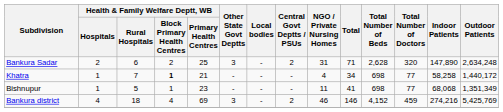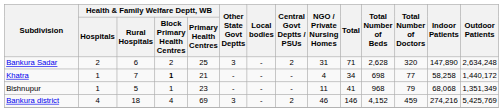 <table class="wikitable" style="text-align:center;font-size: 9pt">
 <tr>
 <th width="110" rowspan="2">Subdivision</th>
 <th width="160" colspan="4" rowspan="1">Health & Family Welfare Deptt, WB</th>
 <th widthspan="110" rowspan="2">Other<br>State<br>Govt<br>Deptts</th>
 <th widthspan="110" rowspan="2">Local<br>bodies</th>
 <th widthspan="110" rowspan="2">Central<br>Govt<br>Deptts /<br>PSUs</th>
 <th widthspan="110" rowspan="2">NGO /<br>Private<br>Nursing<br>Homes</th>
 <th widthspan="110" rowspan="2">Total</th>
 <th widthspan="110" rowspan="2">Total<br>Number<br>of<br>Beds</th>
 <th widthspan="110" rowspan="2">Total<br>Number<br>of<br>Doctors</th>
 <th widthspan="130" rowspan="2">Indoor<br>Patients</th>
 <th widthspan="130" rowspan="2">Outdoor<br>Patients</th>
 </tr>
 <tr>
 <th width="40">Hospitals<br></th>
 <th width="40">Rural<br>Hospitals<br></th>
 <th width="40">Block<br>Primary<br>Health<br>Centres<br></th>
 <th width="40">Primary<br>Health<br>Centres<br></th>
 </tr>
 <tr>
 <td align=left><a href='#'>Bankura Sadar</a></td>
 <td align="center">2</td>
 <td align="center">6</td>
 <td align="center">2</td>
 <td align="center">25</td>
 <td align="center">3</td>
 <td align="center">-</td>
 <td align="center">2</td>
 <td align="center">31</td>
 <td align="center">71</td>
 <td align="center">2,628</td>
 <td align="center">320</td>
 <td align="center">147,890</td>
 <td align="center">2,634,248</td>
 </tr>
 <tr>
 <td align=left><a href='#'>Khatra</a></td>
 <td align="center">1</td>
 <td align="center">7</td>
 <td align="center"><strong>1</strong></td>
 <td align="center">21</td>
 <td align="center">-</td>
 <td align="center">-</td>
 <td align="center">-</td>
 <td align="center">4</td>
 <td align="center">34</td>
 <td align="center">698</td>
 <td align="center">77</td>
 <td align="center">58,258</td>
 <td align="center">1,440,172</td>
 </tr>
 <tr>
 <td align=left>Bishnupur</td>
 <td align="center">1</td>
 <td align="center">5</td>
 <td align="center">1</td>
 <td align="center">23</td>
 <td align="center">-</td>
 <td align="center">-</td>
 <td align="center">-</td>
 <td align="center">11</td>
 <td align="center">41</td>
-<td align="center">698</td>
-<td align="center">77</td>
+<td align="center">968</td>
+<td align="center">79</td>
 <td align="center">68,068</td>
 <td align="center">1,351,349</td>
 </tr>
 <tr>
 <td align=left><a href='#'>Bankura district</a></td>
 <td align="center">4</td>
 <td align="center">18</td>
 <td align="center">4</td>
 <td align="center">69</td>
 <td align="center">3</td>
 <td align="center">-</td>
 <td align="center">2</td>
 <td align="center">46</td>
 <td align="center">146</td>
 <td align="center">4,152</td>
 <td align="center">459</td>
 <td align="center">274,216</td>
 <td align="center">5,425,769</td>
 </tr>
 <tr>
 </tr>
 </table>
